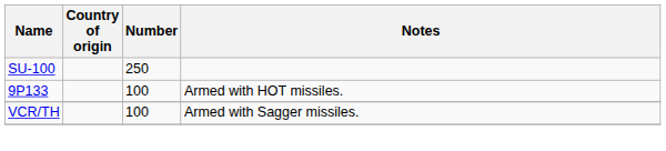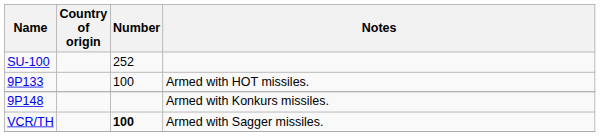 <table class="wikitable" border="0" width="60%">
 <tr>
 <th width="5%">Name</th>
 <th width="5%">Country of origin</th>
 <th width="5%">Number</th>
 <th>Notes</th>
 </tr>
 <tr>
 <td><a href='#'>SU-100</a></td>
 <td></td>
-<td>250</td>
+<td>252</td>
 <td></td>
 </tr>
 <tr>
 <td><a href='#'>9P133</a></td>
 <td></td>
 <td>100</td>
 <td>Armed with HOT missiles.</td>
 </tr>
 <tr>
 </tr>
 <tr>
+<td><a href='#'>9P148</a></td>
+<td></td>
+<td></td>
+<td>Armed with Konkurs missiles.</td>
+</tr>
+<tr>
 <td><a href='#'>VCR/TH</a></td>
 <td></td>
-<td>100</td>
+<td><strong>100</strong></td>
 <td>Armed with Sagger missiles.</td>
 </tr>
 <tr>
 </tr>
 </table>
